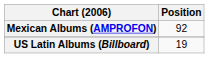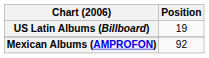 <table class="wikitable sortable plainrowheaders " style="text-align:center;">
 <tr>
 <th scope="col" class="unsortable">Chart (2006)</th>
 <th scope="col">Position</th>
 </tr>
 <tr>
-<th scope="row">Mexican Albums (<a href='#'>AMPROFON</a>)</th>
-<td align="center">92</td>
+<th scope="row">US Latin Albums (<em>Billboard</em>)</th>
+<td>19</td>
 </tr>
 <tr>
 </tr>
 <tr>
-<th scope="row">US Latin Albums (<em>Billboard</em>)</th>
-<td>19</td>
+<th scope="row">Mexican Albums (<a href='#'>AMPROFON</a>)</th>
+<td align="center">92</td>
 </tr>
 </table>
